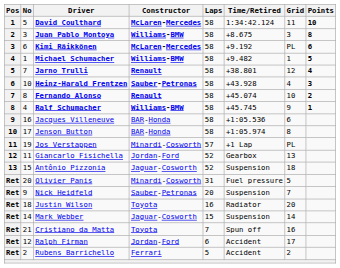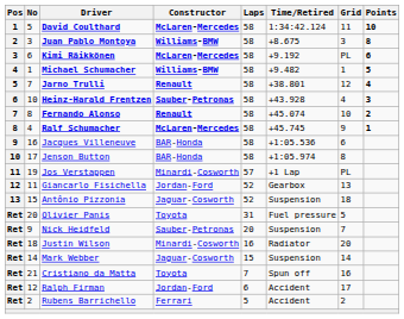 <table class="wikitable" style="font-size: 85%;">
 <tr>
 <th>Pos</th>
 <th>No</th>
 <th>Driver</th>
 <th>Constructor</th>
 <th>Laps</th>
 <th>Time/Retired</th>
 <th>Grid</th>
 <th>Points</th>
 </tr>
 <tr>
 <th>1</th>
 <td>5</td>
 <td> <strong><a href='#'>David Coulthard</a></strong></td>
 <td><strong><a href='#'>McLaren</a>-<a href='#'>Mercedes</a></strong></td>
 <td>58</td>
 <td>1:34:42.124</td>
 <td>11</td>
 <td><strong>10</strong></td>
 </tr>
 <tr>
 <th>2</th>
 <td>3</td>
 <td> <strong><a href='#'>Juan Pablo Montoya</a></strong></td>
 <td><strong><a href='#'>Williams</a>-<a href='#'>BMW</a></strong></td>
 <td>58</td>
 <td>+8.675</td>
 <td>3</td>
 <td><strong>8</strong></td>
 </tr>
 <tr>
 <th>3</th>
 <td>6</td>
 <td> <strong><a href='#'>Kimi Räikkönen</a></strong></td>
 <td><strong><a href='#'>McLaren</a>-<a href='#'>Mercedes</a></strong></td>
 <td>58</td>
 <td>+9.192</td>
 <td>PL</td>
 <td><strong>6</strong></td>
 </tr>
 <tr>
 <th>4</th>
 <td>1</td>
 <td> <strong><a href='#'>Michael Schumacher</a></strong></td>
 <td><strong><a href='#'>Williams</a>-<a href='#'>BMW</a></strong></td>
 <td>58</td>
 <td>+9.482</td>
 <td>1</td>
 <td><strong>5</strong></td>
 </tr>
 <tr>
 <th>5</th>
 <td>7</td>
 <td> <strong><a href='#'>Jarno Trulli</a></strong></td>
 <td><strong><a href='#'>Renault</a></strong></td>
 <td>58</td>
 <td>+38.801</td>
 <td>12</td>
 <td><strong>4</strong></td>
 </tr>
 <tr>
 <th>6</th>
 <td>10</td>
 <td> <strong><a href='#'>Heinz-Harald Frentzen</a></strong></td>
 <td><strong><a href='#'>Sauber</a>-<a href='#'>Petronas</a></strong></td>
 <td>58</td>
 <td>+43.928</td>
 <td>4</td>
 <td><strong>3</strong></td>
 </tr>
 <tr>
 <th>7</th>
 <td>8</td>
 <td> <strong><a href='#'>Fernando Alonso</a></strong></td>
 <td><strong><a href='#'>Renault</a></strong></td>
 <td>58</td>
 <td>+45.074</td>
 <td>10</td>
 <td><strong>2</strong></td>
 </tr>
 <tr>
 <th>8</th>
 <td>4</td>
 <td> <strong><a href='#'>Ralf Schumacher</a></strong></td>
-<td><strong><a href='#'>Williams</a>-<a href='#'>BMW</a></strong></td>
+<td><strong><a href='#'>McLaren</a>-<a href='#'>Mercedes</a></strong></td>
 <td>58</td>
 <td>+45.745</td>
 <td>9</td>
 <td><strong>1</strong></td>
 </tr>
 <tr>
 <th>9</th>
 <td>16</td>
 <td> <a href='#'>Jacques Villeneuve</a></td>
 <td><a href='#'>BAR</a>-<a href='#'>Honda</a></td>
 <td>58</td>
 <td>+1:05.536</td>
 <td>6</td>
 <td> </td>
 </tr>
 <tr>
 <th>10</th>
 <td>17</td>
 <td> <a href='#'>Jenson Button</a></td>
 <td><a href='#'>BAR</a>-<a href='#'>Honda</a></td>
 <td>58</td>
 <td>+1:05.974</td>
 <td>8</td>
 <td> </td>
 </tr>
 <tr>
 <th>11</th>
 <td>19</td>
 <td> <a href='#'>Jos Verstappen</a></td>
 <td><a href='#'>Minardi</a>-<a href='#'>Cosworth</a></td>
 <td>57</td>
 <td>+1 Lap</td>
 <td>PL</td>
 <td> </td>
 </tr>
 <tr>
 <th>12</th>
 <td>11</td>
 <td> <a href='#'>Giancarlo Fisichella</a></td>
 <td><a href='#'>Jordan</a>-<a href='#'>Ford</a></td>
 <td>52</td>
 <td>Gearbox</td>
 <td>13</td>
 <td> </td>
 </tr>
 <tr>
 <th>13</th>
 <td>15</td>
 <td> <a href='#'>Antônio Pizzonia</a></td>
 <td><a href='#'>Jaguar</a>-<a href='#'>Cosworth</a></td>
 <td>52</td>
 <td>Suspension</td>
 <td>18</td>
 <td> </td>
 </tr>
 <tr>
 <th>Ret</th>
 <td>20</td>
 <td> <a href='#'>Olivier Panis</a></td>
-<td><a href='#'>Minardi</a>-<a href='#'>Cosworth</a></td>
+<td><a href='#'>Toyota</a></td>
 <td>31</td>
 <td>Fuel pressure</td>
 <td>5</td>
 <td> </td>
 </tr>
 <tr>
 <th>Ret</th>
 <td>9</td>
 <td> <a href='#'>Nick Heidfeld</a></td>
 <td><a href='#'>Sauber</a>-<a href='#'>Petronas</a></td>
 <td>20</td>
 <td>Suspension</td>
 <td>7</td>
 <td> </td>
 </tr>
 <tr>
 <th>Ret</th>
 <td>18</td>
 <td> <a href='#'>Justin Wilson</a></td>
-<td><a href='#'>Toyota</a></td>
+<td><a href='#'>Minardi</a>-<a href='#'>Cosworth</a></td>
 <td>16</td>
 <td>Radiator</td>
 <td>20</td>
 <td> </td>
 </tr>
 <tr>
 <th>Ret</th>
 <td>14</td>
 <td> <a href='#'>Mark Webber</a></td>
 <td><a href='#'>Jaguar</a>-<a href='#'>Cosworth</a></td>
 <td>15</td>
 <td>Suspension</td>
 <td>14</td>
 <td> </td>
 </tr>
 <tr>
 <th>Ret</th>
 <td>21</td>
 <td> <a href='#'>Cristiano da Matta</a></td>
 <td><a href='#'>Toyota</a></td>
 <td>7</td>
 <td>Spun off</td>
 <td>16</td>
 <td> </td>
 </tr>
 <tr>
 <th>Ret</th>
 <td>12</td>
 <td> <a href='#'>Ralph Firman</a></td>
 <td><a href='#'>Jordan</a>-<a href='#'>Ford</a></td>
 <td>6</td>
 <td>Accident</td>
 <td>17</td>
 <td> </td>
 </tr>
 <tr>
 <th>Ret</th>
 <td>2</td>
 <td> <a href='#'>Rubens Barrichello</a></td>
 <td><a href='#'>Ferrari</a></td>
 <td>5</td>
 <td>Accident</td>
 <td>2</td>
 <td> </td>
 </tr>
 <tr>
 <th colspan="8"></th>
 </tr>
 </table>
